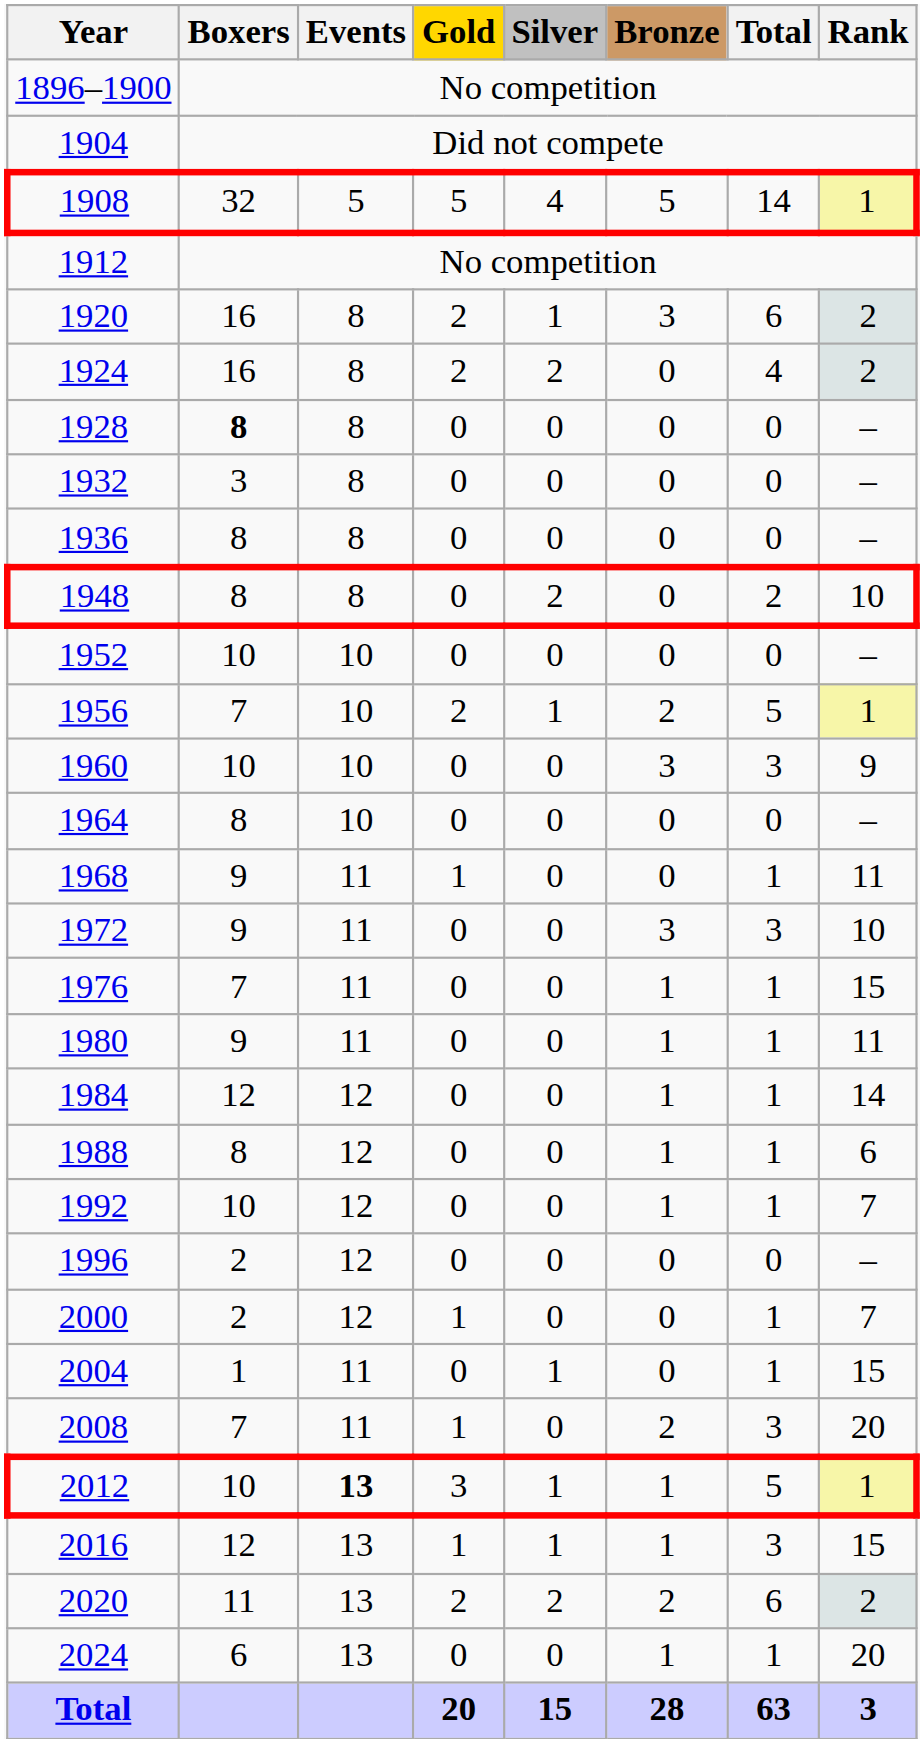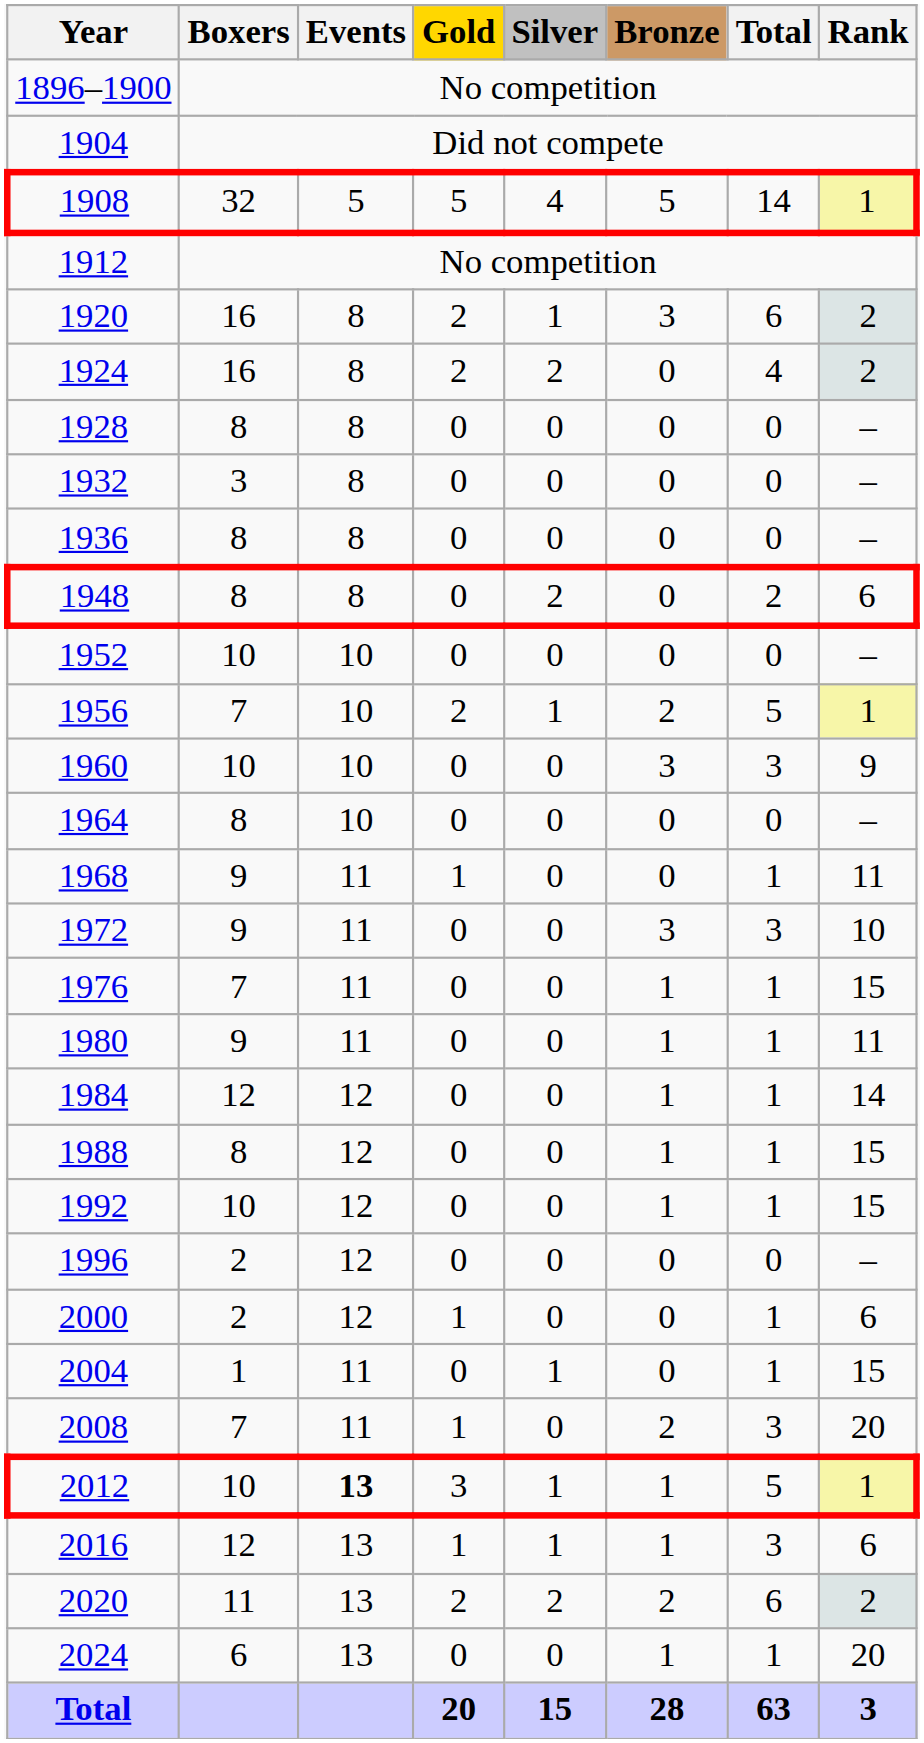 <table class="wikitable sortable collapsible collapsed">
 <tr>
 <th>Year</th>
 <th>Boxers</th>
 <th>Events</th>
 <th style="text-align:center; background-color:gold;"><strong>Gold</strong></th>
 <th style="text-align:center; background-color:silver;"><strong>Silver</strong></th>
 <th style="text-align:center; background-color:#c96;"><strong>Bronze</strong></th>
 <th>Total</th>
 <th>Rank</th>
 </tr>
 <tr style="text-align:center">
 <td><a href='#'>1896</a>–<a href='#'>1900</a></td>
 <td colspan="7">No competition</td>
 </tr>
 <tr style="text-align:center">
 <td><a href='#'>1904</a></td>
 <td colspan="7">Did not compete</td>
 </tr>
 <tr style="text-align:center;border: 3px solid red">
 <td><a href='#'>1908</a></td>
 <td>32</td>
 <td>5</td>
 <td>5</td>
 <td>4</td>
 <td>5</td>
 <td>14</td>
 <td style="background-color:#F7F6A8">1</td>
 </tr>
 <tr style="text-align:center">
 <td><a href='#'>1912</a></td>
 <td colspan="7">No competition</td>
 </tr>
 <tr style="text-align:center">
 <td><a href='#'>1920</a></td>
 <td>16</td>
 <td>8</td>
 <td>2</td>
 <td>1</td>
 <td>3</td>
 <td>6</td>
 <td style="background-color:#dce5e5">2</td>
 </tr>
 <tr style="text-align:center">
 <td><a href='#'>1924</a></td>
 <td>16</td>
 <td>8</td>
 <td>2</td>
 <td>2</td>
 <td>0</td>
 <td>4</td>
 <td style="background-color:#dce5e5">2</td>
 </tr>
 <tr style="text-align:center">
 <td><a href='#'>1928</a></td>
-<td><strong>8</strong></td>
+<td>8</td>
 <td>8</td>
 <td>0</td>
 <td>0</td>
 <td>0</td>
 <td>0</td>
 <td>–</td>
 </tr>
 <tr style="text-align:center">
 <td><a href='#'>1932</a></td>
 <td>3</td>
 <td>8</td>
 <td>0</td>
 <td>0</td>
 <td>0</td>
 <td>0</td>
 <td>–</td>
 </tr>
 <tr style="text-align:center">
 <td><a href='#'>1936</a></td>
 <td>8</td>
 <td>8</td>
 <td>0</td>
 <td>0</td>
 <td>0</td>
 <td>0</td>
 <td>–</td>
 </tr>
 <tr style="text-align:center;border: 3px solid red">
 <td><a href='#'>1948</a></td>
 <td>8</td>
 <td>8</td>
 <td>0</td>
 <td>2</td>
 <td>0</td>
 <td>2</td>
-<td>10</td>
+<td>6</td>
 </tr>
 <tr style="text-align:center">
 <td><a href='#'>1952</a></td>
 <td>10</td>
 <td>10</td>
 <td>0</td>
 <td>0</td>
 <td>0</td>
 <td>0</td>
 <td>–</td>
 </tr>
 <tr style="text-align:center">
 <td><a href='#'>1956</a></td>
 <td>7</td>
 <td>10</td>
 <td>2</td>
 <td>1</td>
 <td>2</td>
 <td>5</td>
 <td style="background-color:#F7F6A8">1</td>
 </tr>
 <tr style="text-align:center">
 <td><a href='#'>1960</a></td>
 <td>10</td>
 <td>10</td>
 <td>0</td>
 <td>0</td>
 <td>3</td>
 <td>3</td>
 <td>9</td>
 </tr>
 <tr style="text-align:center">
 <td><a href='#'>1964</a></td>
 <td>8</td>
 <td>10</td>
 <td>0</td>
 <td>0</td>
 <td>0</td>
 <td>0</td>
 <td>–</td>
 </tr>
 <tr style="text-align:center">
 <td><a href='#'>1968</a></td>
 <td>9</td>
 <td>11</td>
 <td>1</td>
 <td>0</td>
 <td>0</td>
 <td>1</td>
 <td>11</td>
 </tr>
 <tr style="text-align:center">
 <td><a href='#'>1972</a></td>
 <td>9</td>
 <td>11</td>
 <td>0</td>
 <td>0</td>
 <td>3</td>
 <td>3</td>
 <td>10</td>
 </tr>
 <tr style="text-align:center">
 <td><a href='#'>1976</a></td>
 <td>7</td>
 <td>11</td>
 <td>0</td>
 <td>0</td>
 <td>1</td>
 <td>1</td>
 <td>15</td>
 </tr>
 <tr style="text-align:center">
 <td><a href='#'>1980</a></td>
 <td>9</td>
 <td>11</td>
 <td>0</td>
 <td>0</td>
 <td>1</td>
 <td>1</td>
 <td>11</td>
 </tr>
 <tr style="text-align:center">
 <td><a href='#'>1984</a></td>
 <td>12</td>
 <td>12</td>
 <td>0</td>
 <td>0</td>
 <td>1</td>
 <td>1</td>
 <td>14</td>
 </tr>
 <tr style="text-align:center">
 <td><a href='#'>1988</a></td>
 <td>8</td>
 <td>12</td>
 <td>0</td>
 <td>0</td>
 <td>1</td>
 <td>1</td>
-<td>6</td>
+<td>15</td>
 </tr>
 <tr style="text-align:center">
 <td><a href='#'>1992</a></td>
 <td>10</td>
 <td>12</td>
 <td>0</td>
 <td>0</td>
 <td>1</td>
 <td>1</td>
-<td>7</td>
+<td>15</td>
 </tr>
 <tr style="text-align:center">
 <td><a href='#'>1996</a></td>
 <td>2</td>
 <td>12</td>
 <td>0</td>
 <td>0</td>
 <td>0</td>
 <td>0</td>
 <td>–</td>
 </tr>
 <tr style="text-align:center">
 <td><a href='#'>2000</a></td>
 <td>2</td>
 <td>12</td>
 <td>1</td>
 <td>0</td>
 <td>0</td>
 <td>1</td>
-<td>7</td>
+<td>6</td>
 </tr>
 <tr style="text-align:center">
 <td><a href='#'>2004</a></td>
 <td>1</td>
 <td>11</td>
 <td>0</td>
 <td>1</td>
 <td>0</td>
 <td>1</td>
 <td>15</td>
 </tr>
 <tr style="text-align:center">
 <td><a href='#'>2008</a></td>
 <td>7</td>
 <td>11</td>
 <td>1</td>
 <td>0</td>
 <td>2</td>
 <td>3</td>
 <td>20</td>
 </tr>
 <tr style="text-align:center;border: 3px solid red">
 <td><a href='#'>2012</a></td>
 <td>10</td>
 <td><strong>13</strong></td>
 <td>3</td>
 <td>1</td>
 <td>1</td>
 <td>5</td>
 <td style="background-color:#F7F6A8">1</td>
 </tr>
 <tr style="text-align:center">
 <td><a href='#'>2016</a></td>
 <td>12</td>
 <td>13</td>
 <td>1</td>
 <td>1</td>
 <td>1</td>
 <td>3</td>
-<td>15</td>
+<td>6</td>
 </tr>
 <tr style="text-align:center">
 <td><a href='#'>2020</a></td>
 <td>11</td>
 <td>13</td>
 <td>2</td>
 <td>2</td>
 <td>2</td>
 <td>6</td>
 <td style="background-color:#dce5e5">2</td>
 </tr>
 <tr style="text-align:center">
 <td><a href='#'>2024</a></td>
 <td>6</td>
 <td>13</td>
 <td>0</td>
 <td>0</td>
 <td>1</td>
 <td>1</td>
 <td>20</td>
 </tr>
 <tr style="text-align:center; background-color:#ccf;">
 <td><strong><a href='#'>Total</a></strong></td>
 <td></td>
 <td></td>
 <td><strong>20</strong></td>
 <td><strong>15</strong></td>
 <td><strong>28</strong></td>
 <td><strong>63</strong></td>
 <td><strong>3</strong></td>
 </tr>
 </table>
